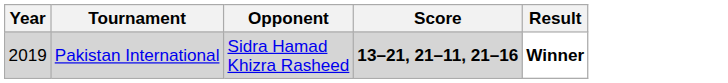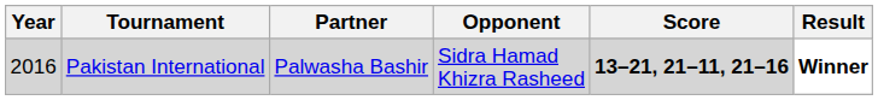 <table class="sortable wikitable" style="font-size: 90%;">
 <tr>
 <th>Year</th>
 <th>Tournament</th>
+<th>Partner</th>
 <th>Opponent</th>
 <th>Score</th>
 <th>Result</th>
 </tr>
 <tr style="background:#D5D5D5">
-<td align="center">2019</td>
+<td align="center">2016</td>
 <td align="left"><a href='#'>Pakistan International</a></td>
+<td align="left"> <a href='#'>Palwasha Bashir</a></td>
 <td align="left"> <a href='#'>Sidra Hamad</a> <br>  <a href='#'>Khizra Rasheed</a></td>
 <td align="left"><strong>13–21, 21–11, 21–16</strong></td>
 <td style="text-align:left; background:white"> <strong>Winner</strong></td>
 </tr>
 </table>
